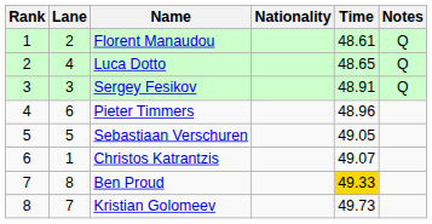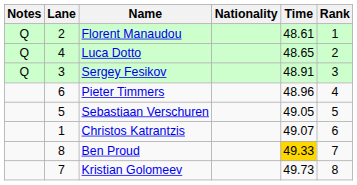 <table class="wikitable sortable" style="text-align:center">
 <tr>
-<th>Rank</th>
+<th>Notes</th>
 <th>Lane</th>
 <th>Name</th>
 <th>Nationality</th>
 <th>Time</th>
-<th>Notes</th>
+<th>Rank</th>
 </tr>
 <tr bgcolor=ccffcc>
-<td>1</td>
+<td>Q</td>
 <td>2</td>
 <td align=left><a href='#'>Florent Manaudou</a></td>
 <td align=left></td>
 <td>48.61</td>
-<td>Q</td>
+<td>1</td>
 </tr>
 <tr bgcolor=ccffcc>
-<td>2</td>
+<td>Q</td>
 <td>4</td>
 <td align=left><a href='#'>Luca Dotto</a></td>
 <td align=left></td>
 <td>48.65</td>
-<td>Q</td>
+<td>2</td>
 </tr>
 <tr bgcolor=ccffcc>
-<td>3</td>
+<td>Q</td>
 <td>3</td>
 <td align=left><a href='#'>Sergey Fesikov</a></td>
 <td align=left></td>
 <td>48.91</td>
-<td>Q</td>
+<td>3</td>
 </tr>
 <tr>
-<td>4</td>
+<td></td>
 <td>6</td>
 <td align=left><a href='#'>Pieter Timmers</a></td>
 <td align=left></td>
 <td>48.96</td>
-<td></td>
+<td>4</td>
 </tr>
 <tr>
-<td>5</td>
+<td></td>
 <td>5</td>
 <td align=left><a href='#'>Sebastiaan Verschuren</a></td>
 <td align=left></td>
 <td>49.05</td>
-<td></td>
+<td>5</td>
 </tr>
 <tr>
-<td>6</td>
+<td></td>
 <td>1</td>
 <td align=left><a href='#'>Christos Katrantzis</a></td>
 <td align=left></td>
 <td>49.07</td>
-<td></td>
+<td>6</td>
 </tr>
 <tr>
-<td>7</td>
+<td></td>
 <td>8</td>
 <td align=left><a href='#'>Ben Proud</a></td>
 <td align=left></td>
 <td style="background: gold;">49.33</td>
-<td></td>
+<td>7</td>
 </tr>
 <tr>
-<td>8</td>
+<td></td>
 <td>7</td>
 <td align=left><a href='#'>Kristian Golomeev</a></td>
 <td align=left></td>
 <td>49.73</td>
-<td></td>
+<td>8</td>
 </tr>
 </table>
